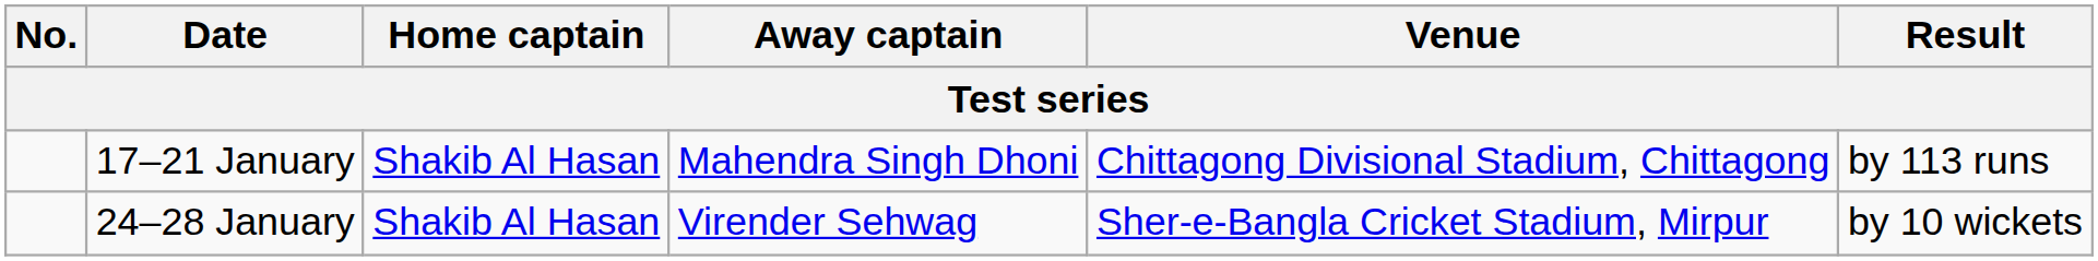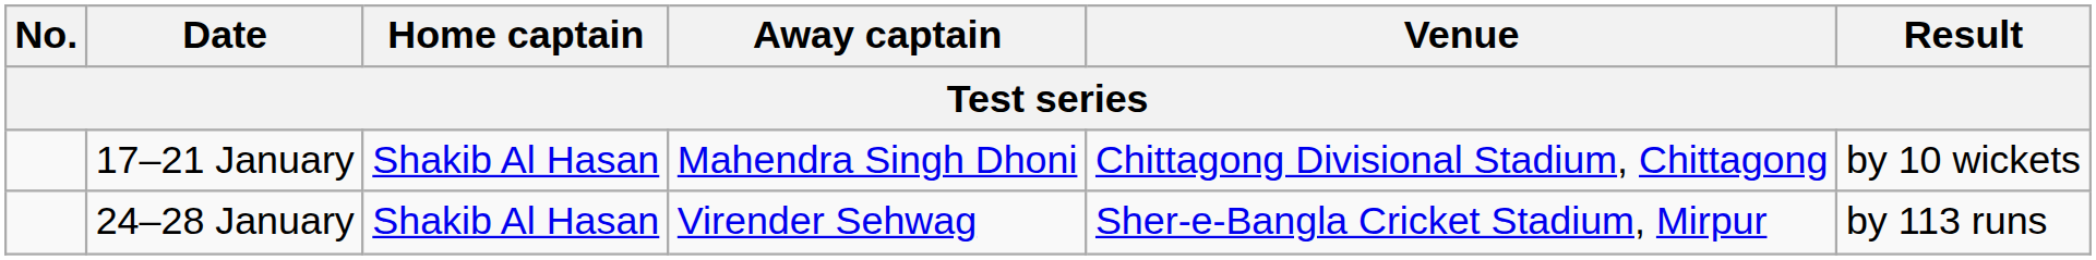 <table class="wikitable">
 <tr>
 <th>No.</th>
 <th>Date</th>
 <th>Home captain</th>
 <th>Away captain</th>
 <th>Venue</th>
 <th>Result</th>
 </tr>
 <tr>
 <th colspan="9">Test series</th>
 </tr>
 <tr>
 <td></td>
 <td>17–21 January</td>
 <td><a href='#'>Shakib Al Hasan</a></td>
 <td><a href='#'>Mahendra Singh Dhoni</a></td>
 <td><a href='#'>Chittagong Divisional Stadium</a>, <a href='#'>Chittagong</a></td>
-<td> by 113 runs</td>
+<td> by 10 wickets</td>
 </tr>
 <tr>
 <td></td>
 <td>24–28 January</td>
 <td><a href='#'>Shakib Al Hasan</a></td>
 <td><a href='#'>Virender Sehwag</a></td>
 <td><a href='#'>Sher-e-Bangla Cricket Stadium</a>, <a href='#'>Mirpur</a></td>
-<td> by 10 wickets</td>
+<td> by 113 runs</td>
 </tr>
 </table>
